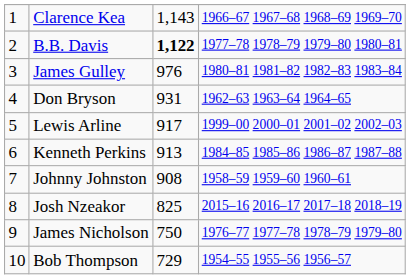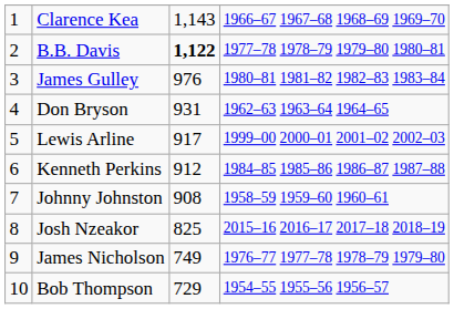 <table class="wikitable">
 <tr>
 </tr>
 <tr>
 <td>1</td>
 <td><a href='#'>Clarence Kea</a></td>
 <td>1,143</td>
 <td style="font-size:80%;"><a href='#'>1966–67</a> <a href='#'>1967–68</a> <a href='#'>1968–69</a> <a href='#'>1969–70</a></td>
 </tr>
 <tr>
 <td>2</td>
 <td><a href='#'>B.B. Davis</a></td>
 <td><strong>1,122</strong></td>
 <td style="font-size:80%;"><a href='#'>1977–78</a> <a href='#'>1978–79</a> <a href='#'>1979–80</a> <a href='#'>1980–81</a></td>
 </tr>
 <tr>
 <td>3</td>
 <td><a href='#'>James Gulley</a></td>
 <td>976</td>
 <td style="font-size:80%;"><a href='#'>1980–81</a> <a href='#'>1981–82</a> <a href='#'>1982–83</a> <a href='#'>1983–84</a></td>
 </tr>
 <tr>
 <td>4</td>
 <td>Don Bryson</td>
 <td>931</td>
 <td style="font-size:80%;"><a href='#'>1962–63</a> <a href='#'>1963–64</a> <a href='#'>1964–65</a></td>
 </tr>
 <tr>
 <td>5</td>
 <td>Lewis Arline</td>
 <td>917</td>
 <td style="font-size:80%;"><a href='#'>1999–00</a> <a href='#'>2000–01</a> <a href='#'>2001–02</a> <a href='#'>2002–03</a></td>
 </tr>
 <tr>
 <td>6</td>
 <td>Kenneth Perkins</td>
-<td>913</td>
+<td>912</td>
 <td style="font-size:80%;"><a href='#'>1984–85</a> <a href='#'>1985–86</a> <a href='#'>1986–87</a> <a href='#'>1987–88</a></td>
 </tr>
 <tr>
 <td>7</td>
 <td>Johnny Johnston</td>
 <td>908</td>
 <td style="font-size:80%;"><a href='#'>1958–59</a> <a href='#'>1959–60</a> <a href='#'>1960–61</a></td>
 </tr>
 <tr>
 <td>8</td>
 <td>Josh Nzeakor</td>
 <td>825</td>
 <td style="font-size:80%;"><a href='#'>2015–16</a> <a href='#'>2016–17</a> <a href='#'>2017–18</a> <a href='#'>2018–19</a></td>
 </tr>
 <tr>
 <td>9</td>
 <td>James Nicholson</td>
-<td>750</td>
+<td>749</td>
 <td style="font-size:80%;"><a href='#'>1976–77</a> <a href='#'>1977–78</a> <a href='#'>1978–79</a> <a href='#'>1979–80</a></td>
 </tr>
 <tr>
 <td>10</td>
 <td>Bob Thompson</td>
 <td>729</td>
 <td style="font-size:80%;"><a href='#'>1954–55</a> <a href='#'>1955–56</a> <a href='#'>1956–57</a></td>
 </tr>
 </table>
